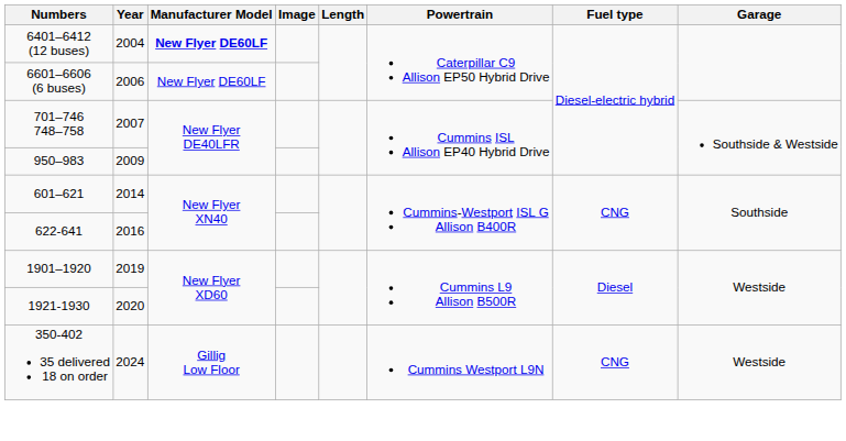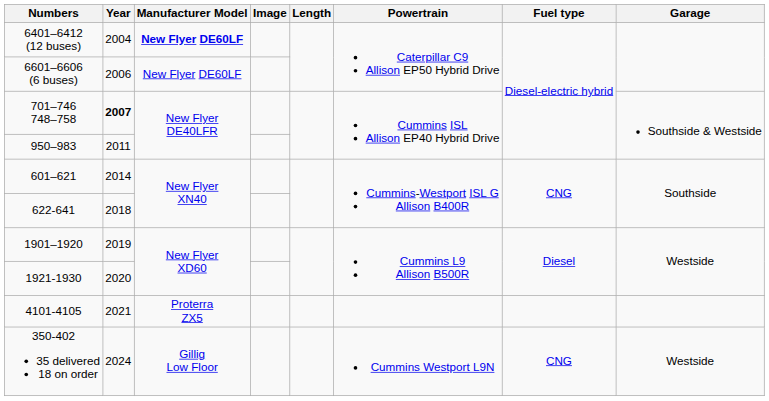 <table class="wikitable">
 <tr align="center">
 <th>Numbers</th>
 <th>Year</th>
 <th>Manufacturer Model</th>
 <th>Image</th>
 <th class="unsortable">Length</th>
 <th>Powertrain</th>
 <th>Fuel type</th>
 <th>Garage</th>
 </tr>
 <tr align="center">
 <td>6401–6412<br>(12 buses)</td>
 <td>2004</td>
 <td><strong><a href='#'>New Flyer</a> <a href='#'>DE60LF</a></strong></td>
 <td></td>
 <td rowspan="2"></td>
 <td rowspan="2"><br><ul><li><a href='#'>Caterpillar C9</a></li><li><a href='#'>Allison</a> EP50 Hybrid Drive</li></ul></td>
 <td rowspan="4"><a href='#'>Diesel-electric hybrid</a></td>
 <td rowspan="2"></td>
 </tr>
 <tr align="center">
 <td>6601–6606<br>(6 buses)</td>
 <td>2006</td>
 <td><a href='#'>New Flyer</a> <a href='#'>DE60LF</a></td>
 <td></td>
 </tr>
 <tr align="center">
 <td>701–746<br>748–758</td>
-<td>2007</td>
+<td><strong>2007</strong></td>
 <td rowspan="2"><a href='#'>New Flyer</a><br><a href='#'>DE40LFR</a></td>
 <td></td>
 <td rowspan="2"></td>
 <td rowspan="2"><br><ul><li><a href='#'>Cummins</a> <a href='#'>ISL</a></li><li><a href='#'>Allison</a> EP40 Hybrid Drive</li></ul></td>
 <td rowspan="2"><br><ul><li>Southside & Westside</li></ul></td>
 </tr>
 <tr align="center">
 <td>950–983</td>
-<td>2009</td>
+<td>2011</td>
 <td></td>
 </tr>
 <tr align="center">
 <td>601–621</td>
 <td>2014</td>
 <td rowspan="2"><a href='#'>New Flyer</a><br><a href='#'>XN40</a></td>
 <td></td>
 <td rowspan="2"></td>
 <td rowspan="2"><br><ul><li><a href='#'>Cummins</a>-<a href='#'>Westport</a> <a href='#'>ISL G</a></li><li><a href='#'>Allison</a> <a href='#'>B400R</a></li></ul></td>
 <td rowspan="2"><a href='#'>CNG</a></td>
 <td rowspan="2">Southside</td>
 </tr>
 <tr align="center">
 <td>622-641</td>
-<td>2016</td>
+<td>2018</td>
 <td></td>
 </tr>
 <tr align="center">
 <td>1901–1920</td>
 <td>2019</td>
 <td rowspan="2"><a href='#'>New Flyer</a><br><a href='#'>XD60</a></td>
 <td></td>
 <td rowspan="2"></td>
 <td rowspan="2"><br><ul><li><a href='#'>Cummins L9</a></li><li><a href='#'>Allison</a> <a href='#'>B500R</a></li></ul></td>
 <td rowspan="2"><a href='#'>Diesel</a></td>
 <td rowspan="2">Westside</td>
 </tr>
 <tr align="center">
 <td>1921-1930</td>
 <td>2020</td>
 <td></td>
 </tr>
 <tr align="center">
+<td>4101-4105</td>
+<td>2021</td>
+<td><a href='#'>Proterra</a><br><a href='#'>ZX5</a></td>
+<td></td>
+<td></td>
+<td></td>
+<td></td>
+<td></td>
+</tr>
+<tr align="center">
 <td>350-402<br><ul><li>35 delivered</li><li>18 on order</li></ul></td>
 <td>2024</td>
 <td><a href='#'>Gillig</a><br><a href='#'>Low Floor</a></td>
 <td></td>
 <td></td>
 <td rowspan="2"><br><ul><li><a href='#'>Cummins Westport L9N</a></li></ul></td>
 <td rowspan="2"><a href='#'>CNG</a></td>
 <td rowspan="2">Westside</td>
 </tr>
 </table>
